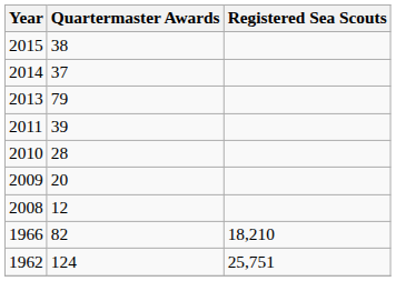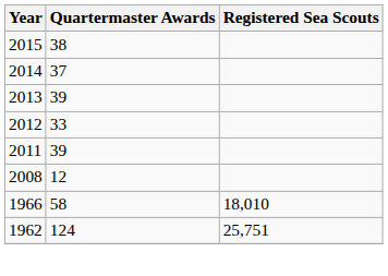 <table class="wikitable">
 <tr>
 <th>Year</th>
 <th>Quartermaster Awards</th>
 <th>Registered Sea Scouts</th>
 </tr>
 <tr>
 <td>2015</td>
 <td>38</td>
 <td></td>
 </tr>
 <tr>
 <td>2014</td>
 <td>37</td>
 <td></td>
 </tr>
 <tr>
 <td>2013</td>
-<td>79</td>
+<td>39</td>
+<td></td>
+</tr>
+<tr>
+<td>2012</td>
+<td>33</td>
 <td></td>
 </tr>
 <tr>
 <td>2011</td>
 <td>39</td>
-<td></td>
-</tr>
-<tr>
-<td>2010</td>
-<td>28</td>
-<td></td>
-</tr>
-<tr>
-<td>2009</td>
-<td>20</td>
 <td></td>
 </tr>
 <tr>
 <td>2008</td>
 <td>12</td>
 <td></td>
 </tr>
 <tr>
 <td>1966</td>
-<td>82</td>
-<td>18,210</td>
+<td>58</td>
+<td>18,010</td>
 </tr>
 <tr>
 <td>1962</td>
 <td>124</td>
 <td>25,751</td>
 </tr>
 <tr>
 </tr>
 </table>
